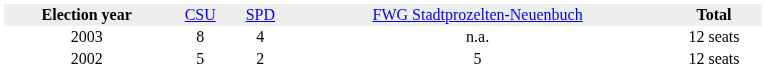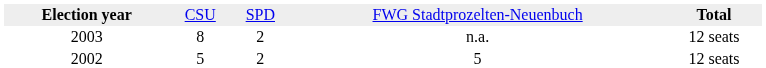 <table border="0" cellpadding="2" cellspacing="0" width="60%">
 <tr bgcolor="#eeeeee" align="center">
 <td><strong>Election year</strong></td>
 <td><a href='#'>CSU</a></td>
 <td><a href='#'>SPD</a></td>
 <td><a href='#'>FWG Stadtprozelten-Neuenbuch</a></td>
 <td><strong>Total</strong></td>
 </tr>
 <tr align="center">
 <td>2003</td>
 <td>8</td>
-<td>4</td>
+<td>2</td>
 <td>n.a.</td>
 <td>12 seats</td>
 </tr>
 <tr align="center">
 <td>2002</td>
 <td>5</td>
 <td>2</td>
 <td>5</td>
 <td>12 seats</td>
 </tr>
 </table>
